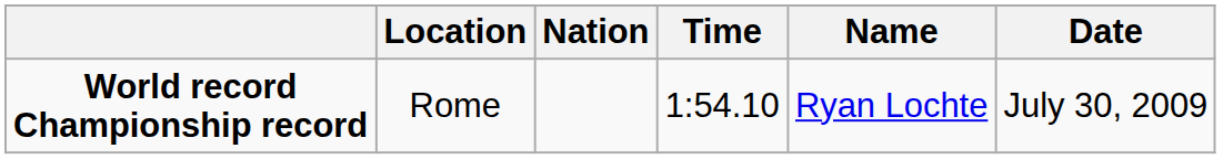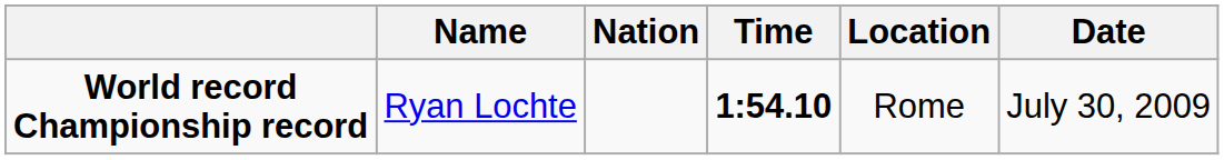 <table class=wikitable style=text-align:center>
 <tr>
 <th></th>
-<th>Location</th>
+<th>Name</th>
 <th>Nation</th>
 <th>Time</th>
-<th>Name</th>
+<th>Location</th>
 <th>Date</th>
 </tr>
 <tr>
 <td><strong>World record</strong> <br> <strong>Championship record</strong></td>
+<td><a href='#'>Ryan Lochte</a></td>
+<td></td>
+<td align=left><strong>1:54.10</strong></td>
 <td>Rome</td>
-<td></td>
-<td align=left>1:54.10</td>
-<td><a href='#'>Ryan Lochte</a></td>
 <td>July 30, 2009</td>
 </tr>
 </table>
